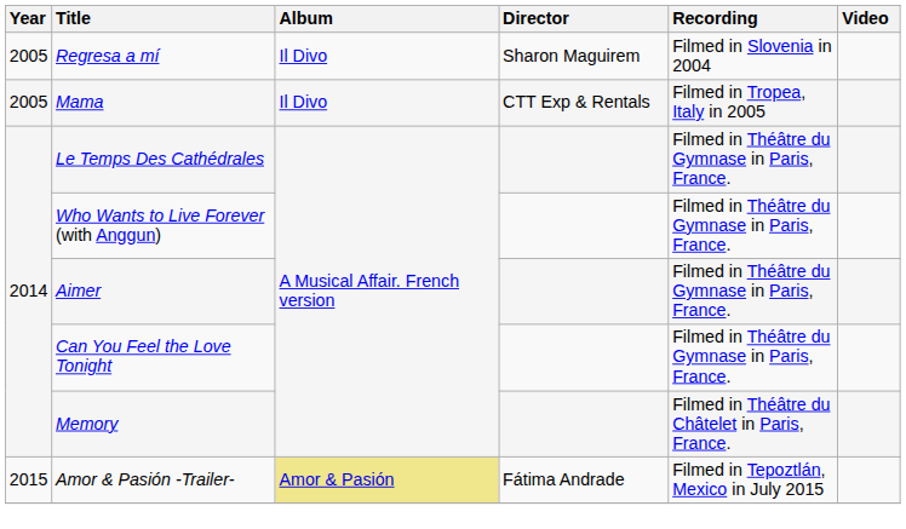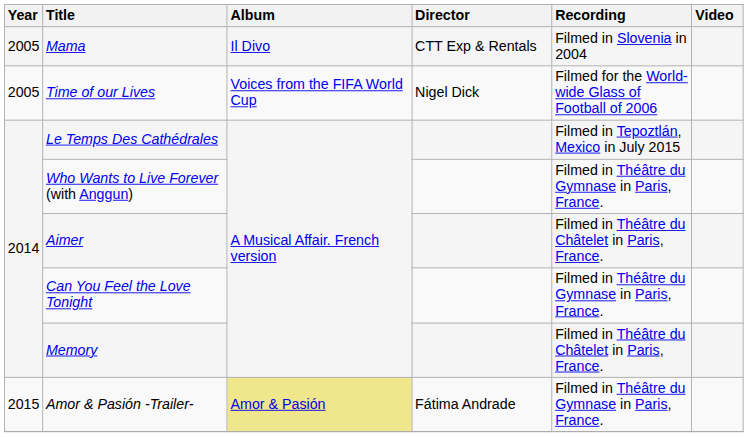 <table class="wikitable">
 <tr>
 <th style="vertical-align:top; text-align:left; width:30px;">Year</th>
 <th style="vertical-align:top; text-align:left; width:200px;">Title</th>
 <th style="vertical-align:top; text-align:left; width:200px;">Album</th>
 <th style="vertical-align:top; text-align:left; width:150px;">Director</th>
 <th style="vertical-align:top; text-align:left; width:150px;">Recording</th>
 <th style="vertical-align:top; text-align:left; width:50px;">Video</th>
 </tr>
-<tr>
-<td>2005</td>
-<td><em><a href='#'>Regresa a mí</a></em></td>
-<td><a href='#'>Il Divo</a></td>
-<td>Sharon Maguirem</td>
-<td>Filmed in <a href='#'>Slovenia</a> in 2004</td>
-<td></td>
-</tr>
 <tr style="background:#f5f5f5;">
 <td>2005</td>
 <td><em><a href='#'>Mama</a></em></td>
 <td><a href='#'>Il Divo</a></td>
 <td>CTT Exp & Rentals</td>
-<td>Filmed in <a href='#'>Tropea</a>, <a href='#'>Italy</a> in 2005</td>
+<td>Filmed in <a href='#'>Slovenia</a> in 2004</td>
+<td></td>
+</tr>
+<tr>
+<td>2005</td>
+<td><em><a href='#'>Time of our Lives</a></em></td>
+<td><a href='#'>Voices from the FIFA World Cup</a></td>
+<td>Nigel Dick</td>
+<td>Filmed for the <a href='#'>World-wide Glass of Football of 2006</a></td>
 <td></td>
 </tr>
 <tr ---- bgcolor="F5F5F5">
 <td rowspan="5">2014</td>
 <td><em><a href='#'>Le Temps Des Cathédrales</a></em></td>
 <td rowspan="5"><a href='#'>A Musical Affair. French version</a></td>
 <td></td>
-<td>Filmed in <a href='#'>Théâtre du Gymnase</a> in <a href='#'>Paris</a>, <a href='#'>France</a>.</td>
+<td>Filmed in <a href='#'>Tepoztlán</a>, <a href='#'>Mexico</a> in July 2015</td>
 <td></td>
 </tr>
 <tr>
 <td><em><a href='#'>Who Wants to Live Forever</a></em> (with <a href='#'>Anggun</a>)</td>
 <td></td>
 <td>Filmed in <a href='#'>Théâtre du Gymnase</a> in <a href='#'>Paris</a>, <a href='#'>France</a>.</td>
 <td></td>
 </tr>
 <tr ---- bgcolor="F5F5F5">
 <td><em><a href='#'>Aimer</a></em></td>
 <td></td>
-<td>Filmed in <a href='#'>Théâtre du Gymnase</a> in <a href='#'>Paris</a>, <a href='#'>France</a>.</td>
+<td>Filmed in <a href='#'>Théâtre du Châtelet</a> in <a href='#'>Paris</a>, <a href='#'>France</a>.</td>
 <td></td>
 </tr>
 <tr>
 <td><em><a href='#'>Can You Feel the Love Tonight</a></em></td>
 <td></td>
 <td>Filmed in <a href='#'>Théâtre du Gymnase</a> in <a href='#'>Paris</a>, <a href='#'>France</a>.</td>
 <td></td>
 </tr>
 <tr ---- bgcolor="F5F5F5">
 <td><em><a href='#'>Memory</a></em></td>
 <td></td>
 <td>Filmed in <a href='#'>Théâtre du Châtelet</a> in <a href='#'>Paris</a>, <a href='#'>France</a>.</td>
 <td></td>
 </tr>
 <tr>
 <td>2015</td>
 <td><em>Amor & Pasión -Trailer-</em></td>
 <td style="background: khaki;"><a href='#'>Amor & Pasión</a></td>
 <td>Fátima Andrade</td>
-<td>Filmed in <a href='#'>Tepoztlán</a>, <a href='#'>Mexico</a> in July 2015</td>
+<td>Filmed in <a href='#'>Théâtre du Gymnase</a> in <a href='#'>Paris</a>, <a href='#'>France</a>.</td>
 <td></td>
 </tr>
 <tr ---- bgcolor="F5F5F5">
 </tr>
 </table>
